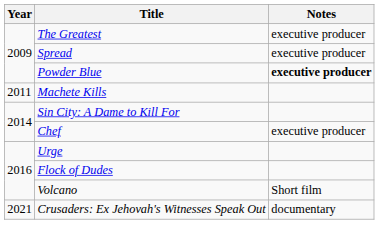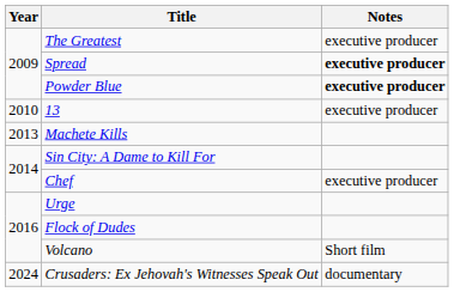 <table class="wikitable">
 <tr>
 <th>Year</th>
 <th>Title</th>
 <th>Notes</th>
 </tr>
 <tr>
 <td rowspan="3">2009</td>
 <td><em><a href='#'>The Greatest</a></em></td>
 <td>executive producer</td>
 </tr>
 <tr>
 <td><em><a href='#'>Spread</a></em></td>
-<td>executive producer</td>
+<td><strong>executive producer</strong></td>
 </tr>
 <tr>
 <td><em><a href='#'>Powder Blue</a></em></td>
 <td><strong>executive producer</strong></td>
 </tr>
 <tr>
-<td>2011</td>
+<td>2010</td>
+<td><em><a href='#'>13</a></em></td>
+<td>executive producer</td>
+</tr>
+<tr>
+<td>2013</td>
 <td><em><a href='#'>Machete Kills</a></em></td>
 <td></td>
 </tr>
 <tr>
 <td rowspan="2">2014</td>
 <td><em><a href='#'>Sin City: A Dame to Kill For</a></em></td>
 <td></td>
 </tr>
 <tr>
 <td><em><a href='#'>Chef</a></em></td>
 <td>executive producer</td>
 </tr>
 <tr>
 <td rowspan="3">2016</td>
 <td><em><a href='#'>Urge</a></em></td>
 <td></td>
 </tr>
 <tr>
 <td><em><a href='#'>Flock of Dudes</a></em></td>
 <td></td>
 </tr>
 <tr>
 <td><em>Volcano</em></td>
 <td>Short film</td>
 </tr>
 <tr>
-<td>2021</td>
+<td>2024</td>
 <td><em>Crusaders: Ex Jehovah's Witnesses Speak Out</em></td>
 <td>documentary</td>
 </tr>
 </table>
